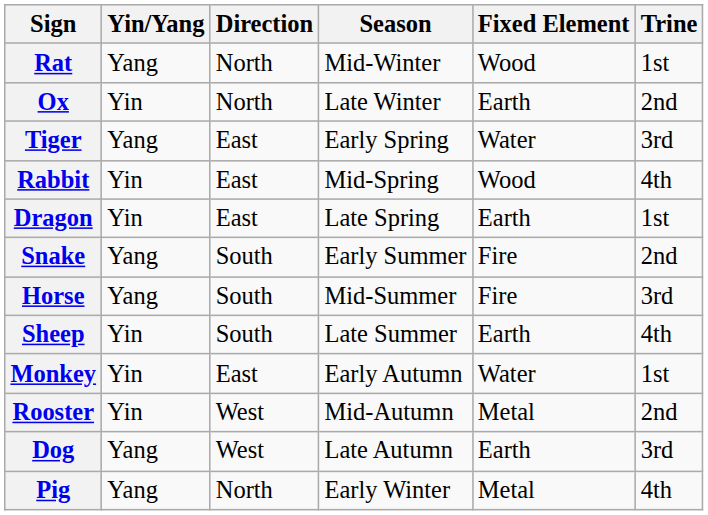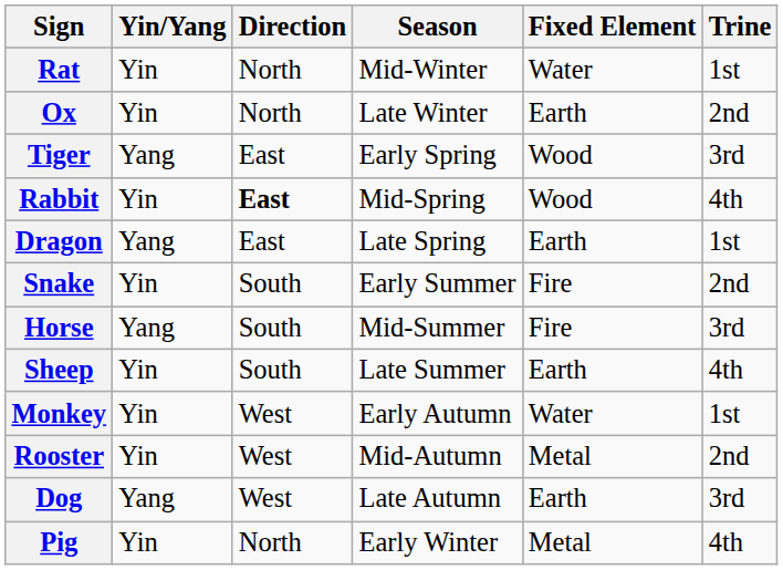 <table class="wikitable plainrowheaders">
 <tr>
 <th scope="col">Sign</th>
 <th scope="col">Yin/Yang</th>
 <th scope="col">Direction</th>
 <th scope="col">Season</th>
 <th scope="col">Fixed Element</th>
 <th scope="col">Trine</th>
 </tr>
 <tr>
 <th scope="row"><a href='#'>Rat</a></th>
-<td>Yang</td>
+<td>Yin</td>
 <td>North</td>
 <td>Mid-Winter</td>
-<td>Wood</td>
+<td>Water</td>
 <td>1st</td>
 </tr>
 <tr>
 <th scope="row"><a href='#'>Ox</a></th>
 <td>Yin</td>
 <td>North</td>
 <td>Late Winter</td>
 <td>Earth</td>
 <td>2nd</td>
 </tr>
 <tr>
 <th scope="row"><a href='#'>Tiger</a></th>
 <td>Yang</td>
 <td>East</td>
 <td>Early Spring</td>
-<td>Water</td>
+<td>Wood</td>
 <td>3rd</td>
 </tr>
 <tr>
 <th scope="row"><a href='#'>Rabbit</a></th>
 <td>Yin</td>
-<td>East</td>
+<td><strong>East</strong></td>
 <td>Mid-Spring</td>
 <td>Wood</td>
 <td>4th</td>
 </tr>
 <tr>
 <th scope="row"><a href='#'>Dragon</a></th>
-<td>Yin</td>
+<td>Yang</td>
 <td>East</td>
 <td>Late Spring</td>
 <td>Earth</td>
 <td>1st</td>
 </tr>
 <tr>
 <th scope="row"><a href='#'>Snake</a></th>
-<td>Yang</td>
+<td>Yin</td>
 <td>South</td>
 <td>Early Summer</td>
 <td>Fire</td>
 <td>2nd</td>
 </tr>
 <tr>
 <th scope="row"><a href='#'>Horse</a></th>
 <td>Yang</td>
 <td>South</td>
 <td>Mid-Summer</td>
 <td>Fire</td>
 <td>3rd</td>
 </tr>
 <tr>
 <th scope="row"><a href='#'>Sheep</a></th>
 <td>Yin</td>
 <td>South</td>
 <td>Late Summer</td>
 <td>Earth</td>
 <td>4th</td>
 </tr>
 <tr>
 <th scope="row"><a href='#'>Monkey</a></th>
 <td>Yin</td>
-<td>East</td>
+<td>West</td>
 <td>Early Autumn</td>
 <td>Water</td>
 <td>1st</td>
 </tr>
 <tr>
 <th scope="row"><a href='#'>Rooster</a></th>
 <td>Yin</td>
 <td>West</td>
 <td>Mid-Autumn</td>
 <td>Metal</td>
 <td>2nd</td>
 </tr>
 <tr>
 <th scope="row"><a href='#'>Dog</a></th>
 <td>Yang</td>
 <td>West</td>
 <td>Late Autumn</td>
 <td>Earth</td>
 <td>3rd</td>
 </tr>
 <tr>
 <th scope="row"><a href='#'>Pig</a></th>
-<td>Yang</td>
+<td>Yin</td>
 <td>North</td>
 <td>Early Winter</td>
 <td>Metal</td>
 <td>4th</td>
 </tr>
 </table>
